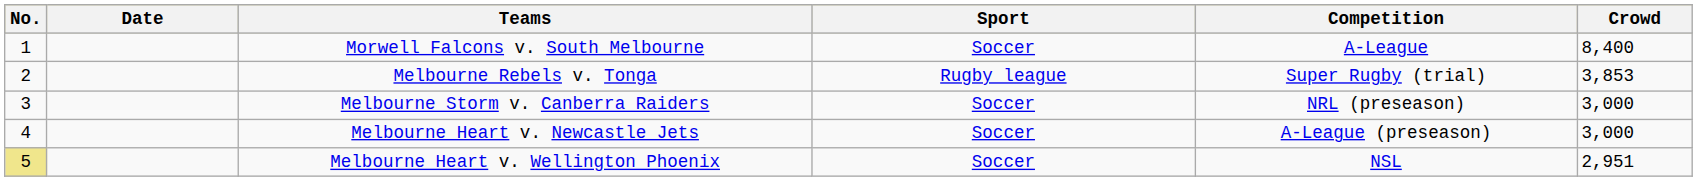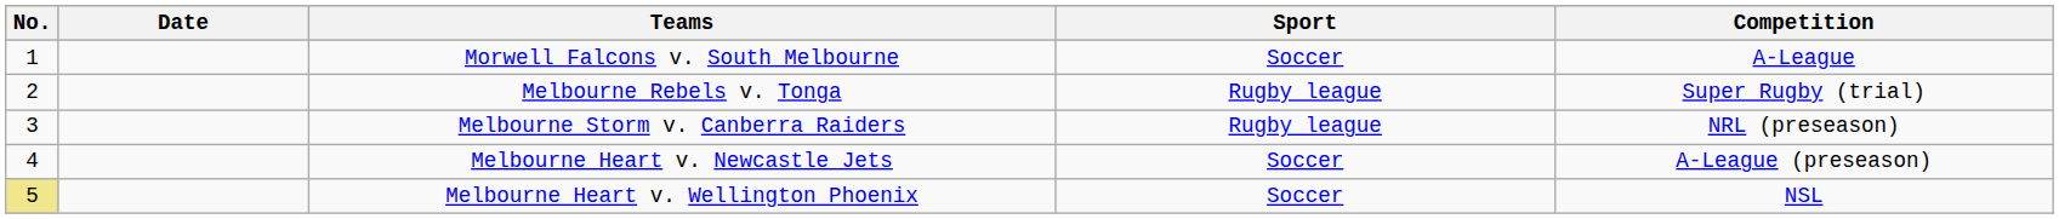 <table class="wikitable sortable">
 <tr style="background:#bdb76b;">
 <th width=1%>No.</th>
 <th width=10%>Date</th>
 <th width=30%>Teams</th>
 <th width=20%>Sport</th>
 <th width=20%>Competition</th>
-<th width=6%>Crowd</th>
 </tr>
 <tr>
 <td align=center>1</td>
 <td align=center></td>
 <td align=center><a href='#'>Morwell Falcons</a> v. <a href='#'>South Melbourne</a></td>
 <td align=center><a href='#'>Soccer</a></td>
 <td align=center><a href='#'>A-League</a></td>
-<td>8,400</td>
 </tr>
 <tr>
 <td align=center>2</td>
 <td align=center></td>
 <td align=center><a href='#'>Melbourne Rebels</a> v. <a href='#'>Tonga</a></td>
 <td align=center><a href='#'>Rugby league</a></td>
 <td align=center><a href='#'>Super Rugby</a> (trial)</td>
-<td>3,853</td>
 </tr>
 <tr>
 <td align=center>3</td>
 <td align=center></td>
 <td align=center><a href='#'>Melbourne Storm</a> v. <a href='#'>Canberra Raiders</a></td>
-<td align=center><a href='#'>Soccer</a></td>
+<td align=center><a href='#'>Rugby league</a></td>
 <td align=center><a href='#'>NRL</a> (preseason)</td>
-<td>3,000</td>
 </tr>
 <tr>
 <td align=center>4</td>
 <td align=center></td>
 <td align=center><a href='#'>Melbourne Heart</a> v. <a href='#'>Newcastle Jets</a></td>
 <td align=center><a href='#'>Soccer</a></td>
 <td align=center><a href='#'>A-League</a> (preseason)</td>
-<td>3,000</td>
 </tr>
 <tr>
 <td align=center style="background: khaki;">5</td>
 <td align=center></td>
 <td align=center><a href='#'>Melbourne Heart</a> v. <a href='#'>Wellington Phoenix</a></td>
 <td align=center><a href='#'>Soccer</a></td>
 <td align=center><a href='#'>NSL</a></td>
-<td>2,951</td>
 </tr>
 </table>
